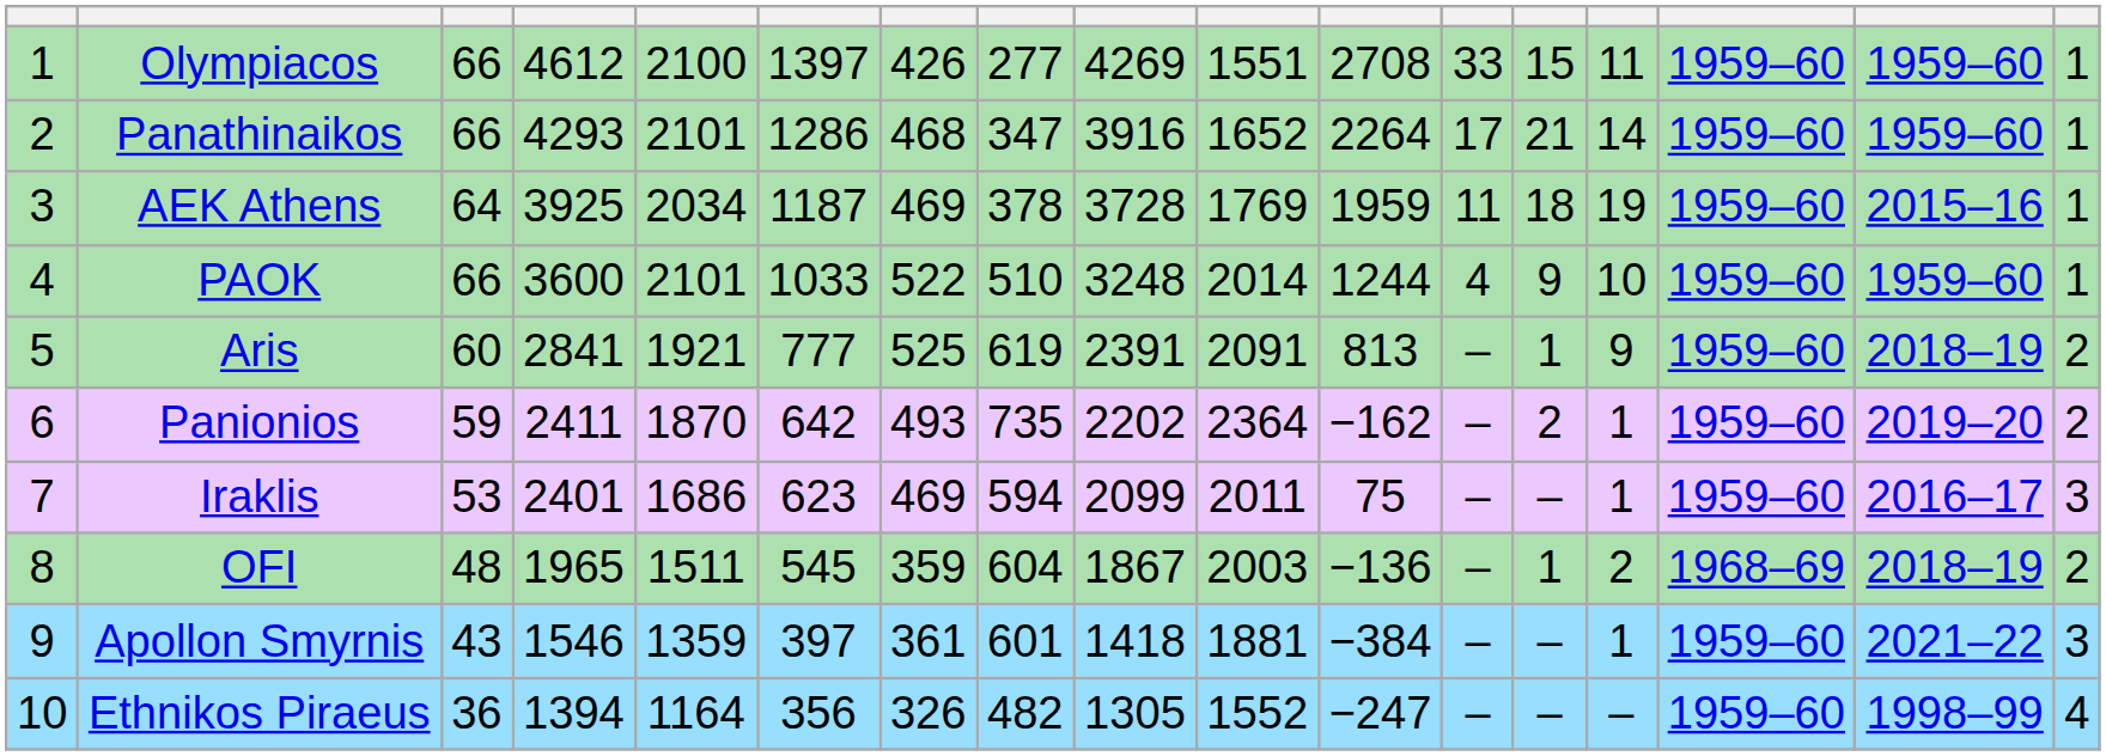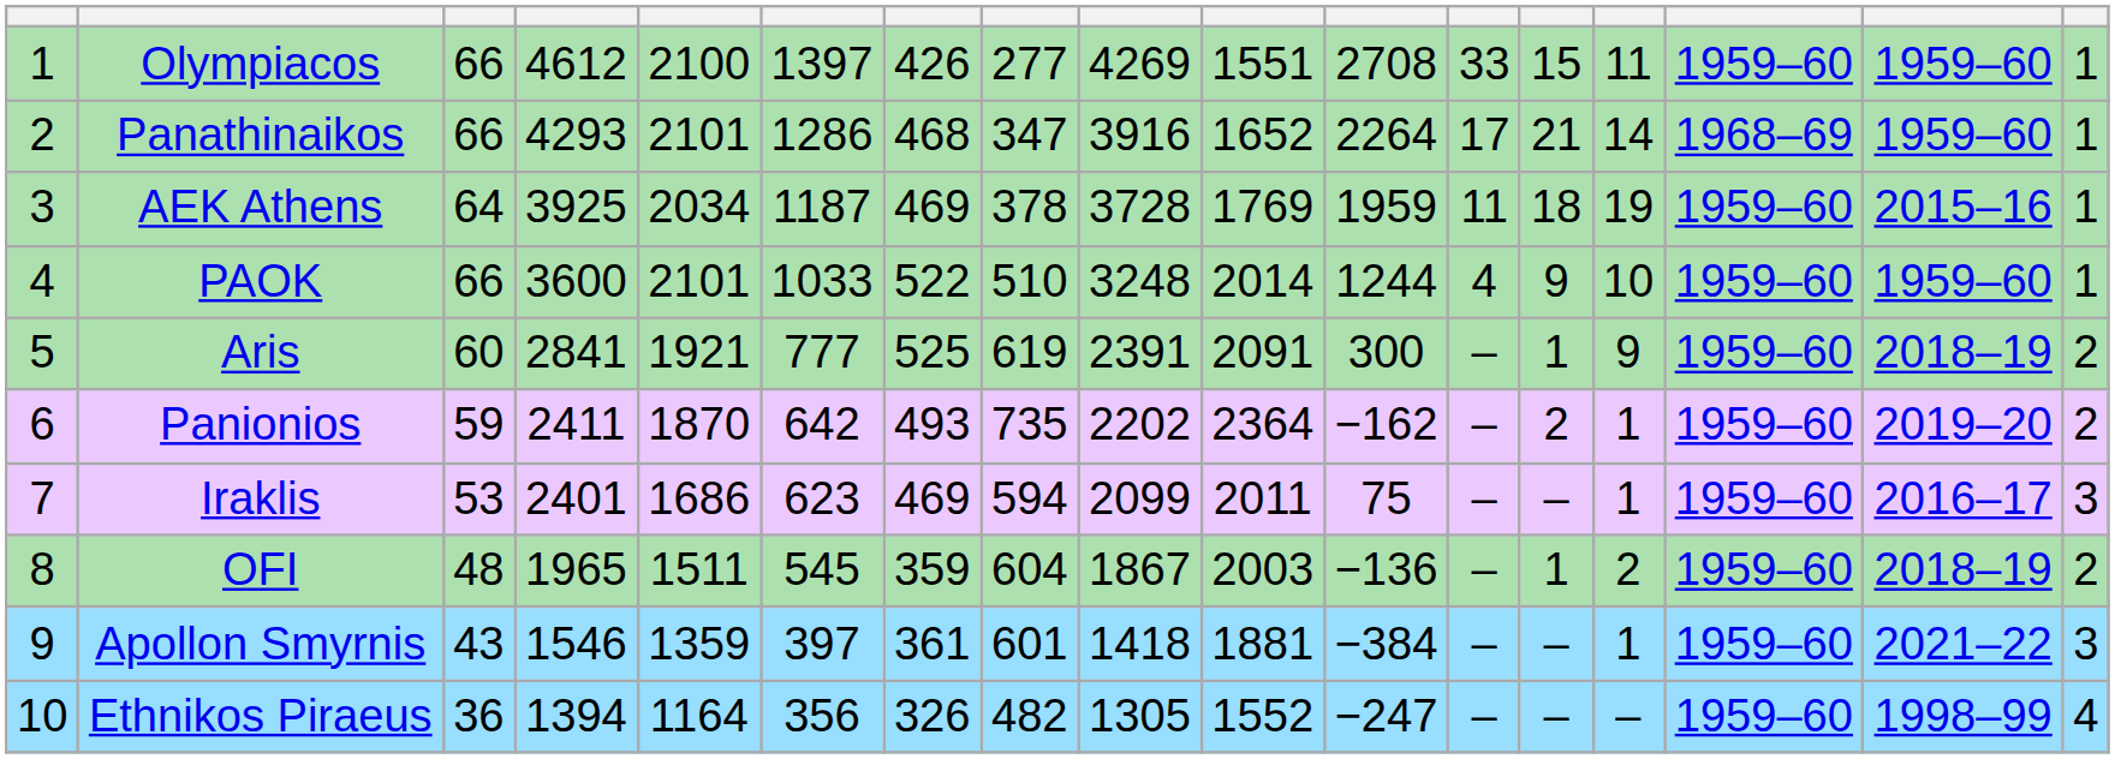 <table class="wikitable" style="text-align:center">
 <tr>
 <th></th>
 <th></th>
 <th></th>
 <th></th>
 <th></th>
 <th></th>
 <th></th>
 <th></th>
 <th></th>
 <th></th>
 <th></th>
 <th></th>
 <th></th>
 <th></th>
 <th></th>
 <th></th>
 <th></th>
 </tr>
 <tr style="background:#ace1af">
 <td>1</td>
 <td><a href='#'>Olympiacos</a></td>
 <td>66</td>
 <td>4612</td>
 <td>2100</td>
 <td>1397</td>
 <td>426</td>
 <td>277</td>
 <td>4269</td>
 <td>1551</td>
 <td>2708</td>
 <td>33</td>
 <td>15</td>
 <td>11</td>
 <td><a href='#'>1959–60</a></td>
 <td><a href='#'>1959–60</a></td>
 <td>1</td>
 </tr>
 <tr style="background:#ace1af">
 <td>2</td>
 <td><a href='#'>Panathinaikos</a></td>
 <td>66</td>
 <td>4293</td>
 <td>2101</td>
 <td>1286</td>
 <td>468</td>
 <td>347</td>
 <td>3916</td>
 <td>1652</td>
 <td>2264</td>
 <td>17</td>
 <td>21</td>
 <td>14</td>
-<td><a href='#'>1959–60</a></td>
+<td><a href='#'>1968–69</a></td>
 <td><a href='#'>1959–60</a></td>
 <td>1</td>
 </tr>
 <tr style="background:#ace1af">
 <td>3</td>
 <td><a href='#'>AEK Athens</a></td>
 <td>64</td>
 <td>3925</td>
 <td>2034</td>
 <td>1187</td>
 <td>469</td>
 <td>378</td>
 <td>3728</td>
 <td>1769</td>
 <td>1959</td>
 <td>11</td>
 <td>18</td>
 <td>19</td>
 <td><a href='#'>1959–60</a></td>
 <td><a href='#'>2015–16</a></td>
 <td>1</td>
 </tr>
 <tr style="background:#ace1af">
 <td>4</td>
 <td><a href='#'>PAOK</a></td>
 <td>66</td>
 <td>3600</td>
 <td>2101</td>
 <td>1033</td>
 <td>522</td>
 <td>510</td>
 <td>3248</td>
 <td>2014</td>
 <td>1244</td>
 <td>4</td>
 <td>9</td>
 <td>10</td>
 <td><a href='#'>1959–60</a></td>
 <td><a href='#'>1959–60</a></td>
 <td>1</td>
 </tr>
 <tr style="background:#ace1af">
 <td>5</td>
 <td><a href='#'>Aris</a></td>
 <td>60</td>
 <td>2841</td>
 <td>1921</td>
 <td>777</td>
 <td>525</td>
 <td>619</td>
 <td>2391</td>
 <td>2091</td>
-<td>813</td>
+<td>300</td>
 <td>–</td>
 <td>1</td>
 <td>9</td>
 <td><a href='#'>1959–60</a></td>
 <td><a href='#'>2018–19</a></td>
 <td>2</td>
 </tr>
 <tr style="background:#ebc9fe">
 <td>6</td>
 <td><a href='#'>Panionios</a></td>
 <td>59</td>
 <td>2411</td>
 <td>1870</td>
 <td>642</td>
 <td>493</td>
 <td>735</td>
 <td>2202</td>
 <td>2364</td>
 <td>−162</td>
 <td>–</td>
 <td>2</td>
 <td>1</td>
 <td><a href='#'>1959–60</a></td>
 <td><a href='#'>2019–20</a></td>
 <td>2</td>
 </tr>
 <tr style="background:#ebc9fe">
 <td>7</td>
 <td><a href='#'>Iraklis</a></td>
 <td>53</td>
 <td>2401</td>
 <td>1686</td>
 <td>623</td>
 <td>469</td>
 <td>594</td>
 <td>2099</td>
 <td>2011</td>
 <td>75</td>
 <td>–</td>
 <td>–</td>
 <td>1</td>
 <td><a href='#'>1959–60</a></td>
 <td><a href='#'>2016–17</a></td>
 <td>3</td>
 </tr>
 <tr style="background:#ace1af">
 <td>8</td>
 <td><a href='#'>OFI</a></td>
 <td>48</td>
 <td>1965</td>
 <td>1511</td>
 <td>545</td>
 <td>359</td>
 <td>604</td>
 <td>1867</td>
 <td>2003</td>
 <td>−136</td>
 <td>–</td>
 <td>1</td>
 <td>2</td>
-<td><a href='#'>1968–69</a></td>
+<td><a href='#'>1959–60</a></td>
 <td><a href='#'>2018–19</a></td>
 <td>2</td>
 </tr>
 <tr style="background:#97DEFF">
 <td>9</td>
 <td><a href='#'>Apollon Smyrnis</a></td>
 <td>43</td>
 <td>1546</td>
 <td>1359</td>
 <td>397</td>
 <td>361</td>
 <td>601</td>
 <td>1418</td>
 <td>1881</td>
 <td>−384</td>
 <td>–</td>
 <td>–</td>
 <td>1</td>
 <td><a href='#'>1959–60</a></td>
 <td><a href='#'>2021–22</a></td>
 <td>3</td>
 </tr>
 <tr style="background:#97DEFF">
 <td>10</td>
 <td><a href='#'>Ethnikos Piraeus</a></td>
 <td>36</td>
 <td>1394</td>
 <td>1164</td>
 <td>356</td>
 <td>326</td>
 <td>482</td>
 <td>1305</td>
 <td>1552</td>
 <td>−247</td>
 <td>–</td>
 <td>–</td>
 <td>–</td>
 <td><a href='#'>1959–60</a></td>
 <td><a href='#'>1998–99</a></td>
 <td>4</td>
 </tr>
 </table>
